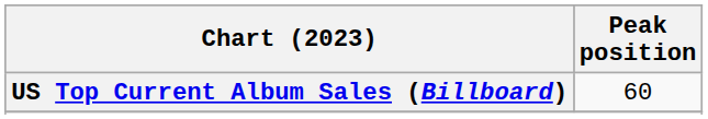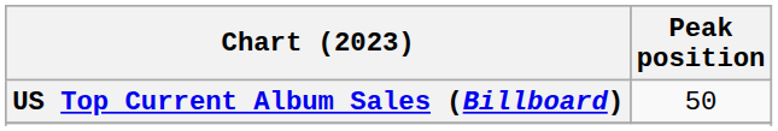 <table class="wikitable sortable plainrowheaders" style="text-align:center">
 <tr>
 <th scope="col">Chart (2023)</th>
 <th scope="col">Peak<br>position</th>
 </tr>
 <tr>
 <th scope="row">US <a href='#'>Top Current Album Sales</a> (<em><a href='#'>Billboard</a></em>)</th>
-<td>60</td>
+<td>50</td>
 </tr>
 <tr>
 </tr>
 <tr>
 </tr>
 </table>
